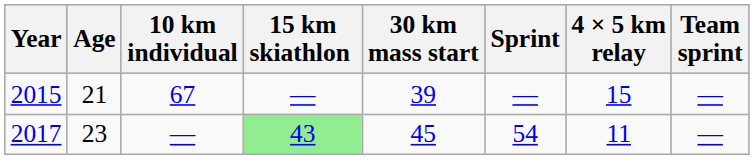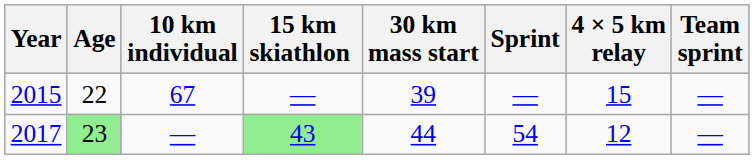 <table class="wikitable" style="text-align: center;">
 <tr>
 <th scope="col">Year</th>
 <th scope="col">Age</th>
 <th scope="col">10 km<br>individual</th>
 <th scope="col">15 km<br>skiathlon </th>
 <th scope="col">30 km<br>mass start</th>
 <th scope="col">Sprint</th>
 <th scope="col">4 × 5 km<br>relay</th>
 <th scope="col">Team<br>sprint</th>
 </tr>
 <tr>
 <td><a href='#'>2015</a></td>
-<td>21</td>
+<td>22</td>
 <td><a href='#'>67</a></td>
 <td><a href='#'>—</a></td>
 <td><a href='#'>39</a></td>
 <td><a href='#'>—</a></td>
 <td><a href='#'>15</a></td>
 <td><a href='#'>—</a></td>
 </tr>
 <tr>
 <td><a href='#'>2017</a></td>
-<td>23</td>
+<td style="background: lightgreen;">23</td>
 <td><a href='#'>—</a></td>
 <td style="background: lightgreen;"><a href='#'>43</a></td>
-<td><a href='#'>45</a></td>
+<td><a href='#'>44</a></td>
 <td><a href='#'>54</a></td>
-<td><a href='#'>11</a></td>
+<td><a href='#'>12</a></td>
 <td><a href='#'>—</a></td>
 </tr>
 </table>
